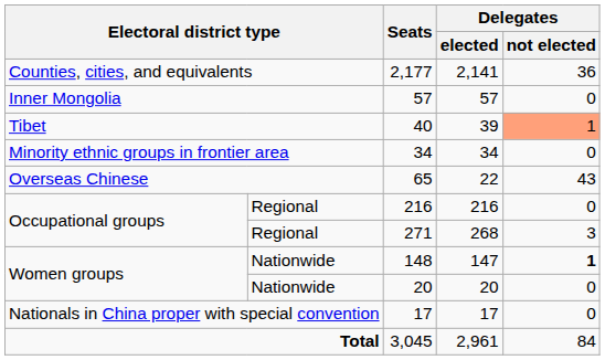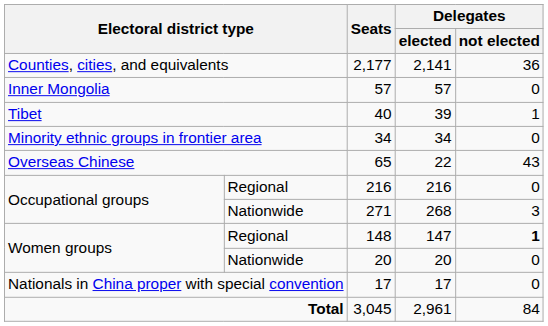 <table class="wikitable">
 <tr>
 <th colspan="2" rowspan="2">Electoral district type</th>
 <th rowspan="2">Seats</th>
 <th colspan="2">Delegates</th>
 </tr>
 <tr>
 <th>elected</th>
 <th>not elected</th>
 </tr>
 <tr>
 <td colspan="2"><a href='#'>Counties</a>, <a href='#'>cities</a>, and equivalents</td>
 <td align="right">2,177</td>
 <td align="right">2,141</td>
 <td align="right">36</td>
 </tr>
 <tr>
 <td colspan="2"><a href='#'>Inner Mongolia</a></td>
 <td align="right">57</td>
 <td align="right">57</td>
 <td align="right">0</td>
 </tr>
 <tr>
 <td colspan="2"><a href='#'>Tibet</a></td>
 <td align="right">40</td>
 <td align="right">39</td>
-<td align="right" style="background: lightsalmon;">1</td>
+<td align="right">1</td>
 </tr>
 <tr>
 <td colspan="2"><a href='#'>Minority ethnic groups in frontier area</a></td>
 <td align="right">34</td>
 <td align="right">34</td>
 <td align="right">0</td>
 </tr>
 <tr>
 <td colspan="2"><a href='#'>Overseas Chinese</a></td>
 <td align="right">65</td>
 <td align="right">22</td>
 <td align="right">43</td>
 </tr>
 <tr>
 <td rowspan="2">Occupational groups</td>
 <td>Regional</td>
 <td align="right">216</td>
 <td align="right">216</td>
 <td align="right">0</td>
 </tr>
 <tr>
-<td>Regional</td>
+<td>Nationwide</td>
 <td align="right">271</td>
 <td align="right">268</td>
 <td align="right">3</td>
 </tr>
 <tr>
 <td rowspan="2">Women groups</td>
-<td>Nationwide</td>
+<td>Regional</td>
 <td align="right">148</td>
 <td align="right">147</td>
 <td align="right"><strong>1</strong></td>
 </tr>
 <tr>
 <td>Nationwide</td>
 <td align="right">20</td>
 <td align="right">20</td>
 <td align="right">0</td>
 </tr>
 <tr>
 <td colspan="2">Nationals in <a href='#'>China proper</a> with special <a href='#'>convention</a></td>
 <td align="right">17</td>
 <td align="right">17</td>
 <td align="right">0</td>
 </tr>
 <tr>
 <td colspan="2" align="right"><strong>Total</strong></td>
 <td align="right">3,045</td>
 <td align="right">2,961</td>
 <td align="right">84</td>
 </tr>
 </table>
